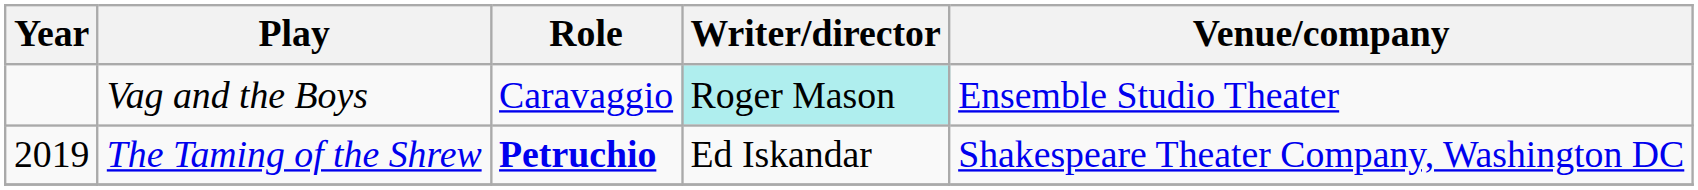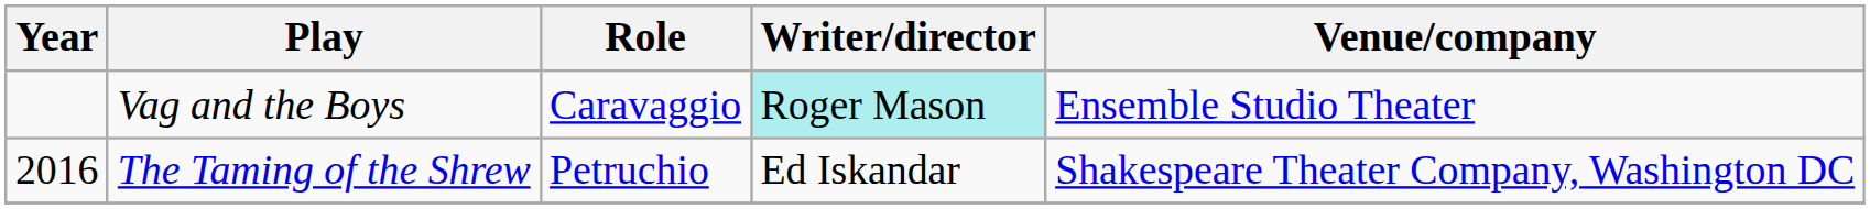 <table class="wikitable sortable">
 <tr>
 <th>Year</th>
 <th>Play</th>
 <th>Role</th>
 <th>Writer/director</th>
 <th>Venue/company</th>
 </tr>
 <tr>
 <td></td>
 <td><em>Vag and the Boys</em></td>
 <td><a href='#'>Caravaggio</a></td>
 <td style="background: paleturquoise;">Roger Mason</td>
 <td><a href='#'>Ensemble Studio Theater</a></td>
 </tr>
 <tr>
-<td>2019</td>
+<td>2016</td>
 <td><em><a href='#'>The Taming of the Shrew</a></em></td>
-<td><strong><a href='#'>Petruchio</a></strong></td>
+<td><a href='#'>Petruchio</a></td>
 <td>Ed Iskandar</td>
 <td><a href='#'>Shakespeare Theater Company, Washington DC</a></td>
 </tr>
 <tr>
 </tr>
 </table>
